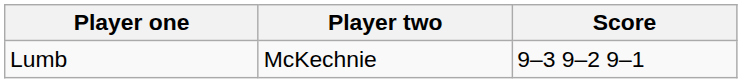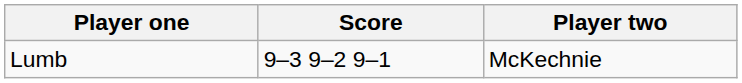 <table class="wikitable">
 <tr>
 <th width=170>Player one</th>
+<th width=150>Score</th>
 <th width=170>Player two</th>
-<th width=150>Score</th>
 </tr>
 <tr>
 <td> Lumb</td>
+<td>9–3 9–2 9–1</td>
 <td> McKechnie</td>
-<td>9–3 9–2 9–1</td>
 </tr>
 </table>
